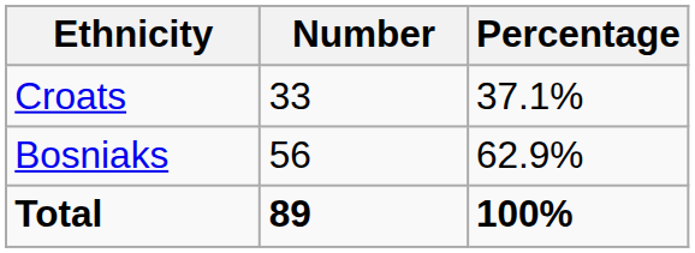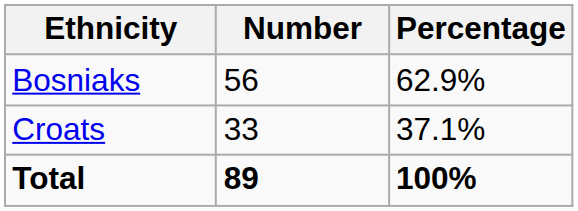 <table class="wikitable">
 <tr>
 <th width="100px">Ethnicity</th>
 <th width="80px">Number</th>
 <th width="80px">Percentage</th>
 </tr>
 <tr>
+<td><a href='#'>Bosniaks</a></td>
+<td>56</td>
+<td>62.9%</td>
+</tr>
+<tr>
 <td><a href='#'>Croats</a></td>
 <td>33</td>
 <td>37.1%</td>
-</tr>
-<tr>
-<td><a href='#'>Bosniaks</a></td>
-<td>56</td>
-<td>62.9%</td>
 </tr>
 <tr>
 <td><strong>Total</strong></td>
 <td><strong>89</strong></td>
 <td><strong>100%</strong></td>
 </tr>
 </table>
